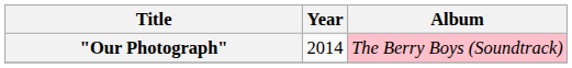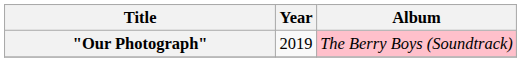 <table class="wikitable plainrowheaders" style="text-align:center;" border="1">
 <tr>
 <th scope="col" style="width:16em;">Title</th>
 <th scope="col">Year</th>
 <th scope="col">Album</th>
 </tr>
 <tr>
 <th scope="row">"Our Photograph"<br></th>
-<td>2014</td>
+<td>2019</td>
 <td style="background: pink;"><em>The Berry Boys (Soundtrack)</em></td>
 </tr>
 <tr>
 </tr>
 </table>
